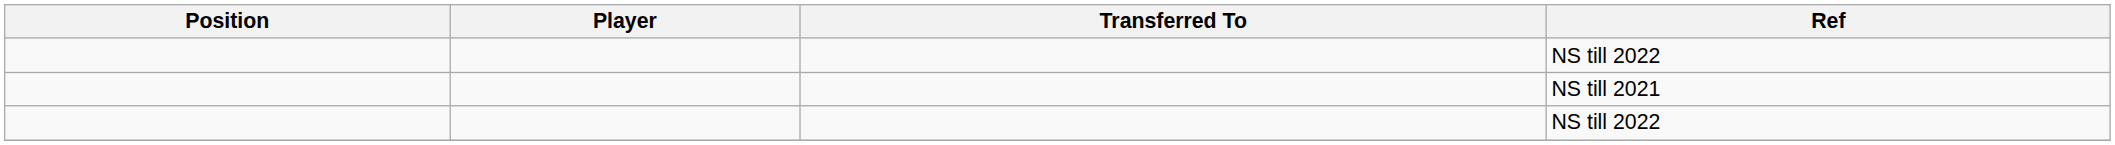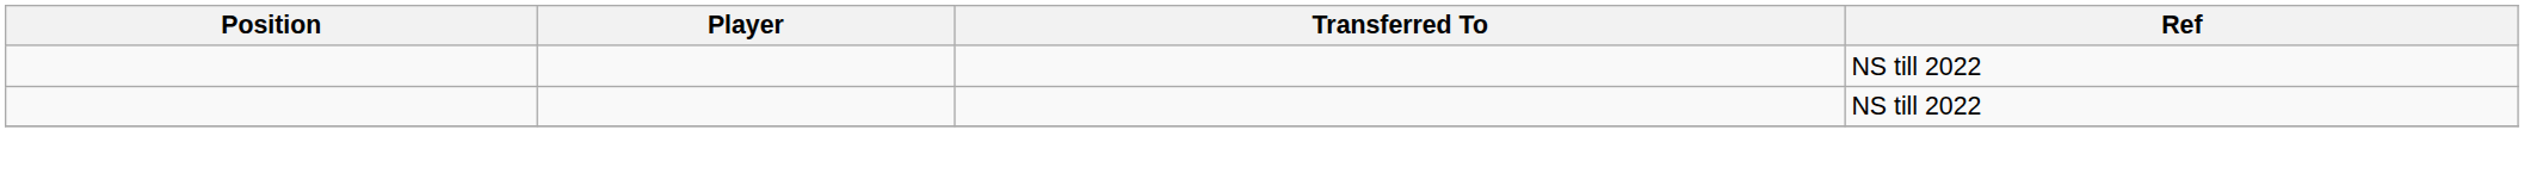 <table class="wikitable sortable" style="width:100%; text-align:center; font-size:100%; text-align:left;">
 <tr>
 <th><strong>Position</strong></th>
 <th><strong>Player</strong></th>
 <th><strong>Transferred To</strong></th>
 <th><strong>Ref</strong></th>
 </tr>
 <tr>
 <td></td>
 <td></td>
 <td></td>
 <td>NS till 2022</td>
 </tr>
 <tr>
 <td></td>
 <td></td>
 <td></td>
-<td>NS till 2021</td>
-</tr>
-<tr>
-<td></td>
-<td></td>
-<td></td>
 <td>NS till 2022</td>
 </tr>
 <tr>
 </tr>
 </table>
